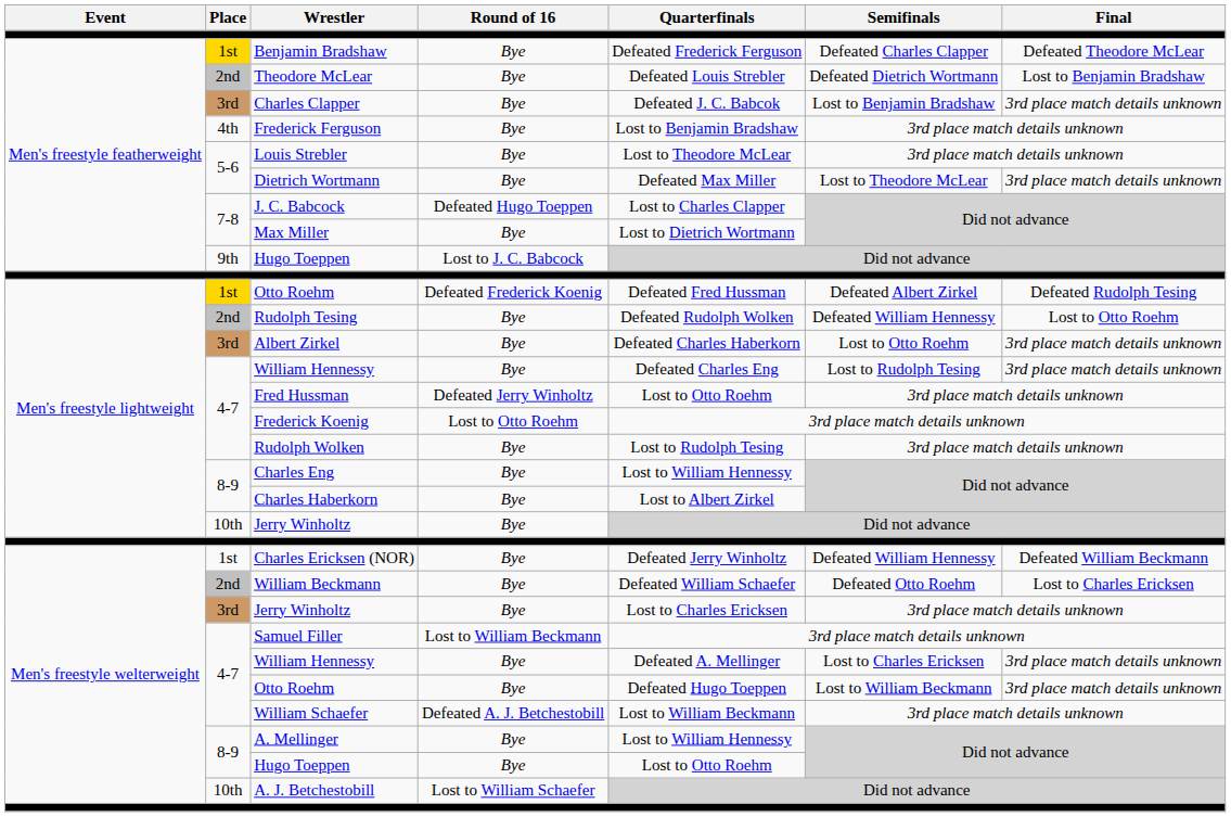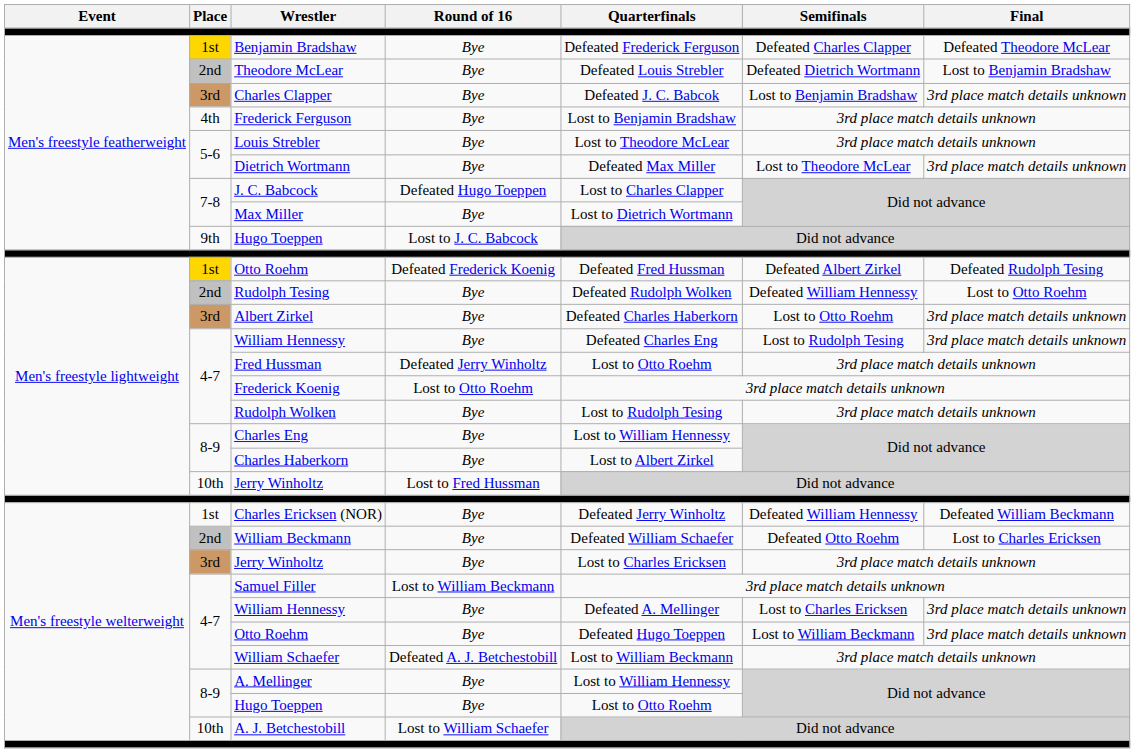 <table class=wikitable style="text-align:center">
 <tr>
 <th>Event</th>
 <th>Place</th>
 <th>Wrestler</th>
 <th>Round of 16</th>
 <th>Quarterfinals</th>
 <th>Semifinals</th>
 <th>Final</th>
 </tr>
 <tr bgcolor=black>
 <td colspan=7></td>
 </tr>
 <tr>
 <td rowspan=9><a href='#'>Men's freestyle featherweight</a></td>
 <td bgcolor=gold>1st</td>
 <td align=left><a href='#'>Benjamin Bradshaw</a></td>
 <td><em>Bye</em></td>
 <td>Defeated <a href='#'>Frederick Ferguson</a></td>
 <td>Defeated <a href='#'>Charles Clapper</a></td>
 <td>Defeated <a href='#'>Theodore McLear</a></td>
 </tr>
 <tr>
 <td bgcolor=silver>2nd</td>
 <td align=left><a href='#'>Theodore McLear</a></td>
 <td><em>Bye</em></td>
 <td>Defeated <a href='#'>Louis Strebler</a></td>
 <td>Defeated <a href='#'>Dietrich Wortmann</a></td>
 <td>Lost to <a href='#'>Benjamin Bradshaw</a></td>
 </tr>
 <tr>
 <td bgcolor=cc9966>3rd</td>
 <td align=left><a href='#'>Charles Clapper</a></td>
 <td><em>Bye</em></td>
 <td>Defeated <a href='#'>J. C. Babcok</a></td>
 <td>Lost to <a href='#'>Benjamin Bradshaw</a></td>
 <td><em>3rd place match details unknown</em></td>
 </tr>
 <tr>
 <td>4th</td>
 <td align=left><a href='#'>Frederick Ferguson</a></td>
 <td><em>Bye</em></td>
 <td>Lost to <a href='#'>Benjamin Bradshaw</a></td>
 <td colspan=2><em>3rd place match details unknown</em></td>
 </tr>
 <tr>
 <td rowspan=2>5-6</td>
 <td align=left><a href='#'>Louis Strebler</a></td>
 <td><em>Bye</em></td>
 <td>Lost to <a href='#'>Theodore McLear</a></td>
 <td colspan=2><em>3rd place match details unknown</em></td>
 </tr>
 <tr>
 <td align=left><a href='#'>Dietrich Wortmann</a></td>
 <td><em>Bye</em></td>
 <td>Defeated <a href='#'>Max Miller</a></td>
 <td>Lost to <a href='#'>Theodore McLear</a></td>
 <td><em>3rd place match details unknown</em></td>
 </tr>
 <tr>
 <td rowspan=2>7-8</td>
 <td align=left><a href='#'>J. C. Babcock</a></td>
 <td>Defeated <a href='#'>Hugo Toeppen</a></td>
 <td>Lost to <a href='#'>Charles Clapper</a></td>
 <td colspan=2 rowspan=2 bgcolor=lightgray>Did not advance</td>
 </tr>
 <tr>
 <td align=left><a href='#'>Max Miller</a></td>
 <td><em>Bye</em></td>
 <td>Lost to <a href='#'>Dietrich Wortmann</a></td>
 </tr>
 <tr>
 <td>9th</td>
 <td align=left><a href='#'>Hugo Toeppen</a></td>
 <td>Lost to <a href='#'>J. C. Babcock</a></td>
 <td colspan=3 bgcolor=lightgray>Did not advance</td>
 </tr>
 <tr bgcolor=black>
 <td colspan=7></td>
 </tr>
 <tr>
 <td rowspan=10><a href='#'>Men's freestyle lightweight</a></td>
 <td bgcolor=gold>1st</td>
 <td align=left><a href='#'>Otto Roehm</a></td>
 <td>Defeated <a href='#'>Frederick Koenig</a></td>
 <td>Defeated <a href='#'>Fred Hussman</a></td>
 <td>Defeated <a href='#'>Albert Zirkel</a></td>
 <td>Defeated <a href='#'>Rudolph Tesing</a></td>
 </tr>
 <tr>
 <td bgcolor=silver>2nd</td>
 <td align=left><a href='#'>Rudolph Tesing</a></td>
 <td><em>Bye</em></td>
 <td>Defeated <a href='#'>Rudolph Wolken</a></td>
 <td>Defeated <a href='#'>William Hennessy</a></td>
 <td>Lost to <a href='#'>Otto Roehm</a></td>
 </tr>
 <tr>
 <td bgcolor=cc9966>3rd</td>
 <td align=left><a href='#'>Albert Zirkel</a></td>
 <td><em>Bye</em></td>
 <td>Defeated <a href='#'>Charles Haberkorn</a></td>
 <td>Lost to <a href='#'>Otto Roehm</a></td>
 <td><em>3rd place match details unknown</em></td>
 </tr>
 <tr>
 <td rowspan=4>4-7</td>
 <td align=left><a href='#'>William Hennessy</a></td>
 <td><em>Bye</em></td>
 <td>Defeated <a href='#'>Charles Eng</a></td>
 <td>Lost to <a href='#'>Rudolph Tesing</a></td>
 <td><em>3rd place match details unknown</em></td>
 </tr>
 <tr>
 <td align=left><a href='#'>Fred Hussman</a></td>
 <td>Defeated <a href='#'>Jerry Winholtz</a></td>
 <td>Lost to <a href='#'>Otto Roehm</a></td>
 <td colspan=2><em>3rd place match details unknown</em></td>
 </tr>
 <tr>
 <td align=left><a href='#'>Frederick Koenig</a></td>
 <td>Lost to <a href='#'>Otto Roehm</a></td>
 <td colspan=3><em>3rd place match details unknown</em></td>
 </tr>
 <tr>
 <td align=left><a href='#'>Rudolph Wolken</a></td>
 <td><em>Bye</em></td>
 <td>Lost to <a href='#'>Rudolph Tesing</a></td>
 <td colspan=3><em>3rd place match details unknown</em></td>
 </tr>
 <tr>
 <td rowspan=2>8-9</td>
 <td align=left><a href='#'>Charles Eng</a></td>
 <td><em>Bye</em></td>
 <td>Lost to <a href='#'>William Hennessy</a></td>
 <td colspan=2 rowspan=2 bgcolor=lightgray>Did not advance</td>
 </tr>
 <tr>
 <td align=left><a href='#'>Charles Haberkorn</a></td>
 <td><em>Bye</em></td>
 <td>Lost to <a href='#'>Albert Zirkel</a></td>
 </tr>
 <tr>
 <td>10th</td>
 <td align=left><a href='#'>Jerry Winholtz</a></td>
-<td><em>Bye</em></td>
+<td>Lost to <a href='#'>Fred Hussman</a></td>
 <td colspan=3 bgcolor=lightgray>Did not advance</td>
 </tr>
 <tr bgcolor=black>
 <td colspan=7></td>
 </tr>
 <tr>
 <td rowspan=10><a href='#'>Men's freestyle welterweight</a></td>
 <td>1st</td>
 <td align=left><a href='#'>Charles Ericksen</a> (NOR)</td>
 <td><em>Bye</em></td>
 <td>Defeated <a href='#'>Jerry Winholtz</a></td>
 <td>Defeated <a href='#'>William Hennessy</a></td>
 <td>Defeated <a href='#'>William Beckmann</a></td>
 </tr>
 <tr>
 <td bgcolor=silver>2nd</td>
 <td align=left><a href='#'>William Beckmann</a></td>
 <td><em>Bye</em></td>
 <td>Defeated <a href='#'>William Schaefer</a></td>
 <td>Defeated <a href='#'>Otto Roehm</a></td>
 <td>Lost to <a href='#'>Charles Ericksen</a></td>
 </tr>
 <tr>
 <td bgcolor=cc9966>3rd</td>
 <td align=left><a href='#'>Jerry Winholtz</a></td>
 <td><em>Bye</em></td>
 <td>Lost to <a href='#'>Charles Ericksen</a></td>
 <td colspan=2><em>3rd place match details unknown</em></td>
 </tr>
 <tr>
 <td rowspan=4>4-7</td>
 <td align=left><a href='#'>Samuel Filler</a></td>
 <td>Lost to <a href='#'>William Beckmann</a></td>
 <td colspan=3><em>3rd place match details unknown</em></td>
 </tr>
 <tr>
 <td align=left><a href='#'>William Hennessy</a></td>
 <td><em>Bye</em></td>
 <td>Defeated <a href='#'>A. Mellinger</a></td>
 <td>Lost to <a href='#'>Charles Ericksen</a></td>
 <td><em>3rd place match details unknown</em></td>
 </tr>
 <tr>
 <td align=left><a href='#'>Otto Roehm</a></td>
 <td><em>Bye</em></td>
 <td>Defeated <a href='#'>Hugo Toeppen</a></td>
 <td>Lost to <a href='#'>William Beckmann</a></td>
 <td><em>3rd place match details unknown</em></td>
 </tr>
 <tr>
 <td align=left><a href='#'>William Schaefer</a></td>
 <td>Defeated <a href='#'>A. J. Betchestobill</a></td>
 <td>Lost to <a href='#'>William Beckmann</a></td>
 <td colspan=2><em>3rd place match details unknown</em></td>
 </tr>
 <tr>
 <td rowspan=2>8-9</td>
 <td align=left><a href='#'>A. Mellinger</a></td>
 <td><em>Bye</em></td>
 <td>Lost to <a href='#'>William Hennessy</a></td>
 <td colspan=2 rowspan=2 bgcolor=lightgray>Did not advance</td>
 </tr>
 <tr>
 <td align=left><a href='#'>Hugo Toeppen</a></td>
 <td><em>Bye</em></td>
 <td>Lost to <a href='#'>Otto Roehm</a></td>
 </tr>
 <tr>
 <td>10th</td>
 <td align=left><a href='#'>A. J. Betchestobill</a></td>
 <td>Lost to <a href='#'>William Schaefer</a></td>
 <td colspan=3 bgcolor=lightgray>Did not advance</td>
 </tr>
 <tr bgcolor=black>
 <td colspan=7></td>
 </tr>
 </table>
